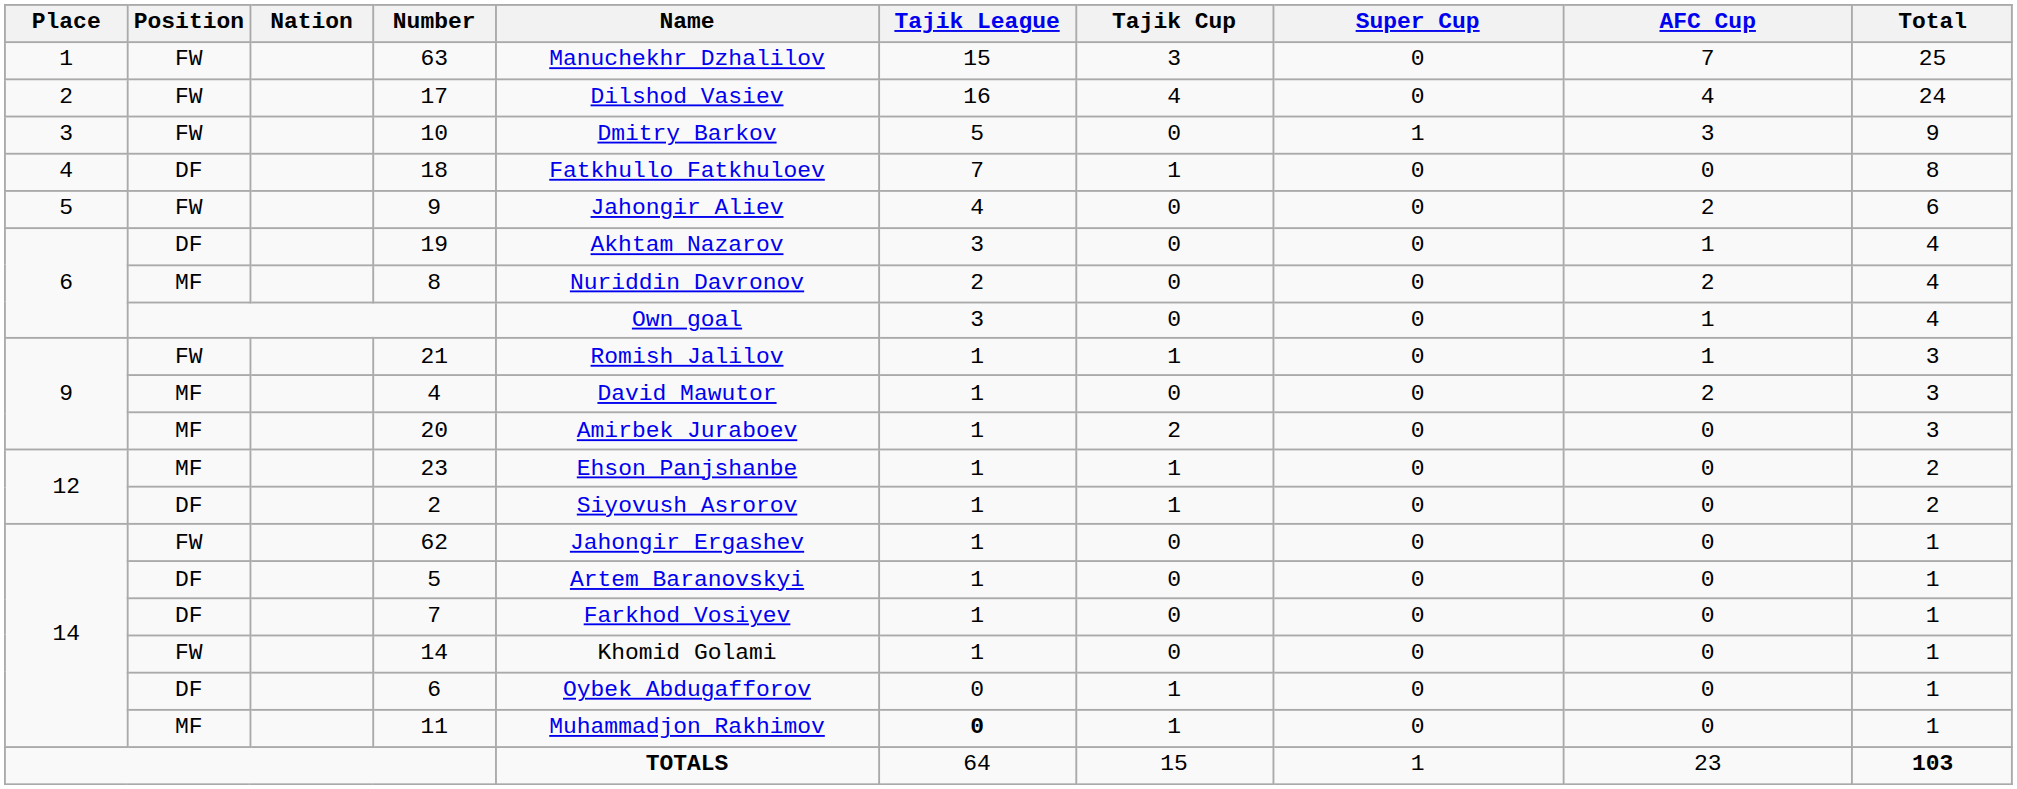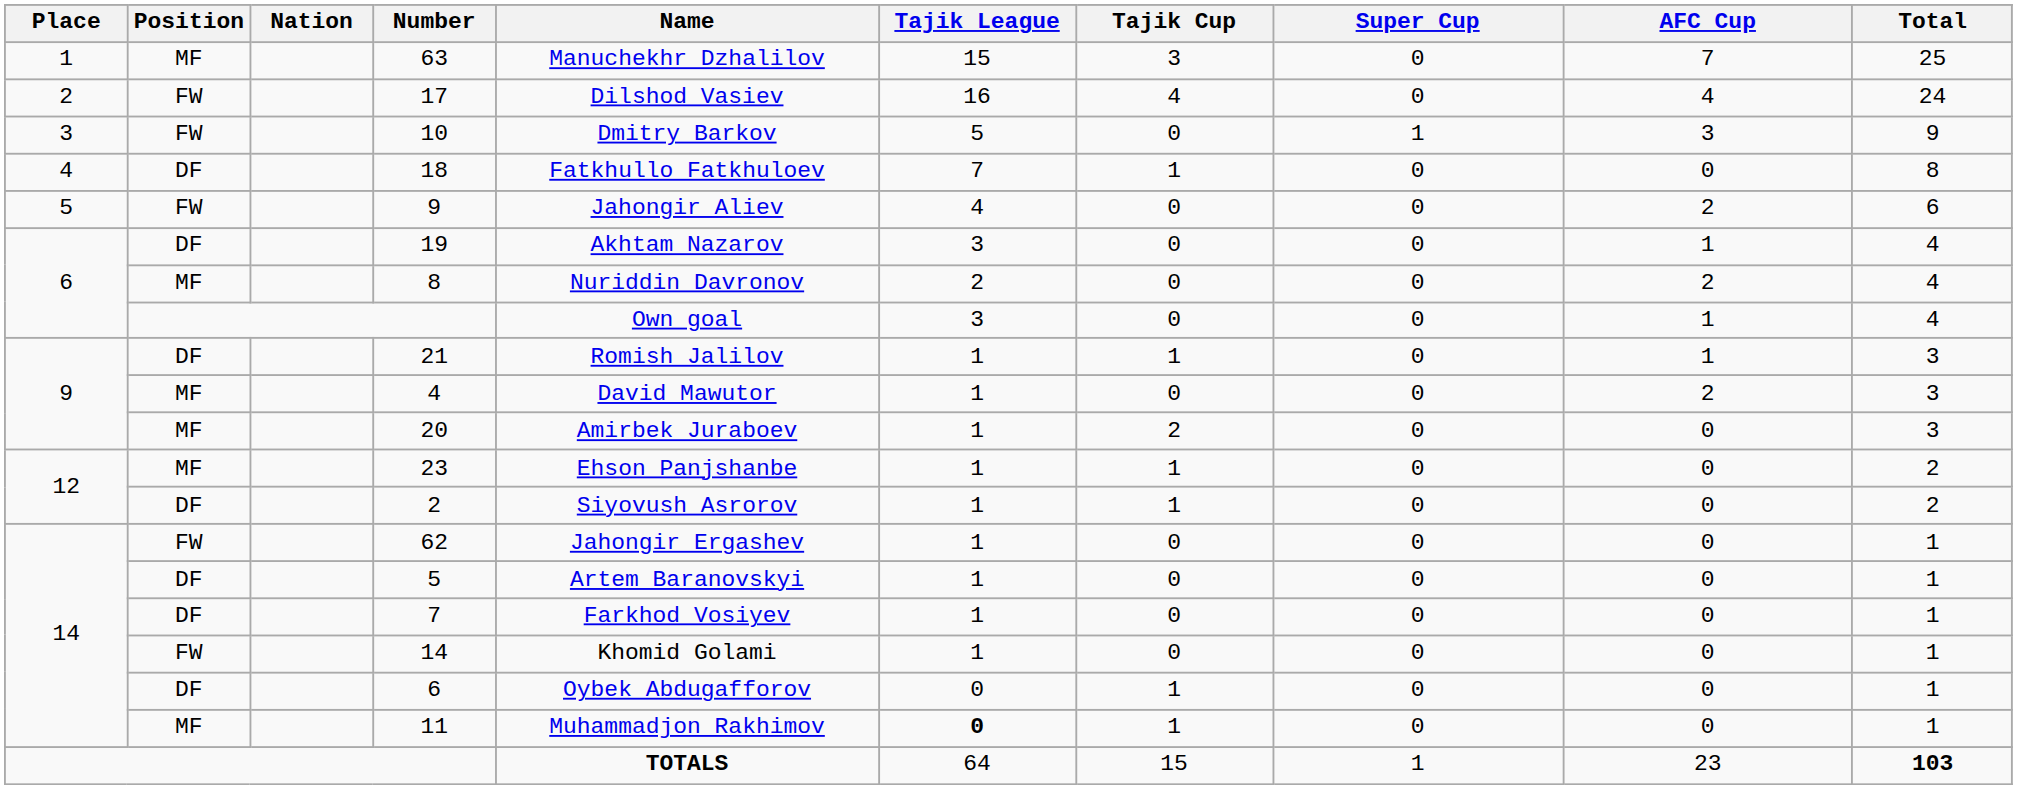 <table class="wikitable" style="font-size: 95%; text-align: center;">
 <tr>
 <th width=60>Place</th>
 <th width=60>Position</th>
 <th width=60>Nation</th>
 <th width=60>Number</th>
 <th width=200>Name</th>
 <th width=100><a href='#'>Tajik League</a></th>
 <th width=100>Tajik Cup</th>
 <th width=150><a href='#'>Super Cup</a></th>
 <th width=150><a href='#'>AFC Cup</a></th>
 <th width=80><strong>Total</strong></th>
 </tr>
 <tr>
 <td>1</td>
-<td>FW</td>
+<td>MF</td>
 <td></td>
 <td>63</td>
 <td><a href='#'>Manuchekhr Dzhalilov</a></td>
 <td>15</td>
 <td>3</td>
 <td>0</td>
 <td>7</td>
 <td>25</td>
 </tr>
 <tr>
 <td>2</td>
 <td>FW</td>
 <td></td>
 <td>17</td>
 <td><a href='#'>Dilshod Vasiev</a></td>
 <td>16</td>
 <td>4</td>
 <td>0</td>
 <td>4</td>
 <td>24</td>
 </tr>
 <tr>
 <td>3</td>
 <td>FW</td>
 <td></td>
 <td>10</td>
 <td><a href='#'>Dmitry Barkov</a></td>
 <td>5</td>
 <td>0</td>
 <td>1</td>
 <td>3</td>
 <td>9</td>
 </tr>
 <tr>
 <td>4</td>
 <td>DF</td>
 <td></td>
 <td>18</td>
 <td><a href='#'>Fatkhullo Fatkhuloev</a></td>
 <td>7</td>
 <td>1</td>
 <td>0</td>
 <td>0</td>
 <td>8</td>
 </tr>
 <tr>
 <td>5</td>
 <td>FW</td>
 <td></td>
 <td>9</td>
 <td><a href='#'>Jahongir Aliev</a></td>
 <td>4</td>
 <td>0</td>
 <td>0</td>
 <td>2</td>
 <td>6</td>
 </tr>
 <tr>
 <td rowspan="3">6</td>
 <td>DF</td>
 <td></td>
 <td>19</td>
 <td><a href='#'>Akhtam Nazarov</a></td>
 <td>3</td>
 <td>0</td>
 <td>0</td>
 <td>1</td>
 <td>4</td>
 </tr>
 <tr>
 <td>MF</td>
 <td></td>
 <td>8</td>
 <td><a href='#'>Nuriddin Davronov</a></td>
 <td>2</td>
 <td>0</td>
 <td>0</td>
 <td>2</td>
 <td>4</td>
 </tr>
 <tr>
 <td colspan="3"></td>
 <td><a href='#'>Own goal</a></td>
 <td>3</td>
 <td>0</td>
 <td>0</td>
 <td>1</td>
 <td>4</td>
 </tr>
 <tr>
 <td rowspan="3">9</td>
-<td>FW</td>
+<td>DF</td>
 <td></td>
 <td>21</td>
 <td><a href='#'>Romish Jalilov</a></td>
 <td>1</td>
 <td>1</td>
 <td>0</td>
 <td>1</td>
 <td>3</td>
 </tr>
 <tr>
 <td>MF</td>
 <td></td>
 <td>4</td>
 <td><a href='#'>David Mawutor</a></td>
 <td>1</td>
 <td>0</td>
 <td>0</td>
 <td>2</td>
 <td>3</td>
 </tr>
 <tr>
 <td>MF</td>
 <td></td>
 <td>20</td>
 <td><a href='#'>Amirbek Juraboev</a></td>
 <td>1</td>
 <td>2</td>
 <td>0</td>
 <td>0</td>
 <td>3</td>
 </tr>
 <tr>
 <td rowspan="2">12</td>
 <td>MF</td>
 <td></td>
 <td>23</td>
 <td><a href='#'>Ehson Panjshanbe</a></td>
 <td>1</td>
 <td>1</td>
 <td>0</td>
 <td>0</td>
 <td>2</td>
 </tr>
 <tr>
 <td>DF</td>
 <td></td>
 <td>2</td>
 <td><a href='#'>Siyovush Asrorov</a></td>
 <td>1</td>
 <td>1</td>
 <td>0</td>
 <td>0</td>
 <td>2</td>
 </tr>
 <tr>
 <td rowspan="6">14</td>
 <td>FW</td>
 <td></td>
 <td>62</td>
 <td><a href='#'>Jahongir Ergashev</a></td>
 <td>1</td>
 <td>0</td>
 <td>0</td>
 <td>0</td>
 <td>1</td>
 </tr>
 <tr>
 <td>DF</td>
 <td></td>
 <td>5</td>
 <td><a href='#'>Artem Baranovskyi</a></td>
 <td>1</td>
 <td>0</td>
 <td>0</td>
 <td>0</td>
 <td>1</td>
 </tr>
 <tr>
 <td>DF</td>
 <td></td>
 <td>7</td>
 <td><a href='#'>Farkhod Vosiyev</a></td>
 <td>1</td>
 <td>0</td>
 <td>0</td>
 <td>0</td>
 <td>1</td>
 </tr>
 <tr>
 <td>FW</td>
 <td></td>
 <td>14</td>
 <td>Khomid Golami</td>
 <td>1</td>
 <td>0</td>
 <td>0</td>
 <td>0</td>
 <td>1</td>
 </tr>
 <tr>
 <td>DF</td>
 <td></td>
 <td>6</td>
 <td><a href='#'>Oybek Abdugafforov</a></td>
 <td>0</td>
 <td>1</td>
 <td>0</td>
 <td>0</td>
 <td>1</td>
 </tr>
 <tr>
 <td>MF</td>
 <td></td>
 <td>11</td>
 <td><a href='#'>Muhammadjon Rakhimov</a></td>
 <td><strong>0</strong></td>
 <td>1</td>
 <td>0</td>
 <td>0</td>
 <td>1</td>
 </tr>
 <tr>
 <td colspan="4"></td>
 <td><strong>TOTALS</strong></td>
 <td>64</td>
 <td>15</td>
 <td>1</td>
 <td>23</td>
 <td><strong>103</strong></td>
 </tr>
 </table>
